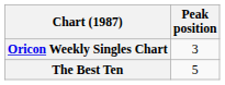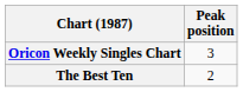 <table class="wikitable plainrowheaders" style="text-align:center;">
 <tr>
 <th>Chart (1987)</th>
 <th>Peak<br>position</th>
 </tr>
 <tr>
 <th scope="row"><a href='#'>Oricon</a> Weekly Singles Chart</th>
 <td>3</td>
 </tr>
 <tr>
 <th scope="row">The Best Ten</th>
-<td>5</td>
+<td>2</td>
 </tr>
 </table>
